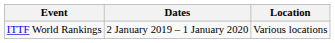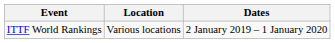 <table class="wikitable">
 <tr>
 <th>Event</th>
+<th>Location</th>
 <th>Dates</th>
-<th>Location</th>
 </tr>
 <tr>
 <td><a href='#'>ITTF</a> World Rankings</td>
+<td>Various locations</td>
 <td>2 January 2019 – 1 January 2020</td>
-<td>Various locations</td>
 </tr>
 </table>
